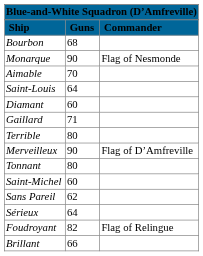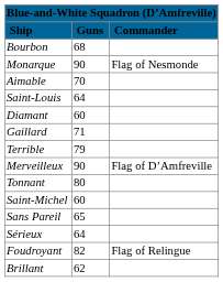 <table class="toccolours" align="left" border="1" cellspacing="1" cellpadding="2" style="border-collapse: collapse;">
 <tr>
 </tr>
 <tr ---- style="background-color:#006699">
 <th colspan=7>Blue-and-White Squadron (D’Amfreville)</th>
 </tr>
 <tr>
 </tr>
 <tr ---- bgcolor=#006699>
 <td><strong><span> Ship </span></strong></td>
 <td><strong><span> Guns </span></strong></td>
 <td><strong><span> Commander </span></strong></td>
 </tr>
 <tr>
 <td><em>Bourbon</em></td>
 <td>68</td>
 <td></td>
 </tr>
 <tr>
 <td><em>Monarque</em></td>
 <td>90</td>
 <td>Flag of Nesmonde</td>
 </tr>
 <tr>
 <td><em>Aimable</em></td>
 <td>70</td>
 <td></td>
 </tr>
 <tr>
 <td><em>Saint-Louis</em></td>
 <td>64</td>
 <td></td>
 </tr>
 <tr>
 <td><em>Diamant</em></td>
 <td>60</td>
 <td></td>
 </tr>
 <tr>
 <td><em>Gaillard</em></td>
 <td>71</td>
 <td></td>
 </tr>
 <tr>
 <td><em>Terrible</em></td>
-<td>80</td>
+<td>79</td>
 <td></td>
 </tr>
 <tr>
 <td><em>Merveilleux</em></td>
 <td>90</td>
 <td>Flag of D’Amfreville</td>
 </tr>
 <tr>
 <td><em>Tonnant</em></td>
 <td>80</td>
 <td></td>
 </tr>
 <tr>
 <td><em>Saint-Michel</em></td>
 <td>60</td>
 <td></td>
 </tr>
 <tr>
 <td><em>Sans Pareil</em></td>
-<td>62</td>
+<td>65</td>
 <td></td>
 </tr>
 <tr>
 <td><em>Sérieux</em></td>
 <td>64</td>
 <td></td>
 </tr>
 <tr>
 <td><em>Foudroyant</em></td>
 <td>82</td>
 <td>Flag of Relingue</td>
 </tr>
 <tr>
 <td><em>Brillant</em></td>
-<td>66</td>
+<td>62</td>
 <td></td>
 </tr>
 </table>
